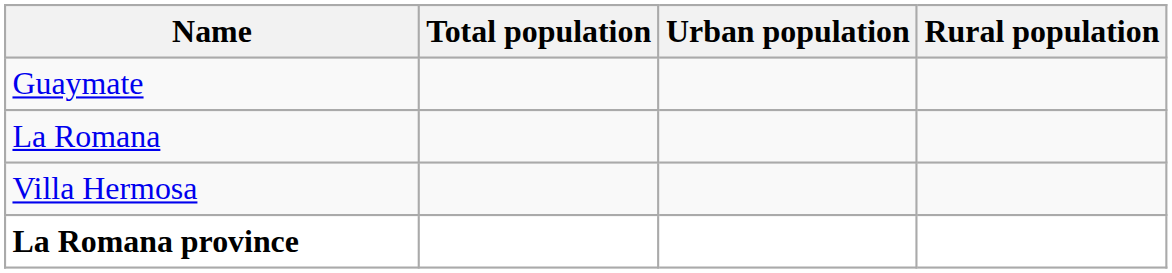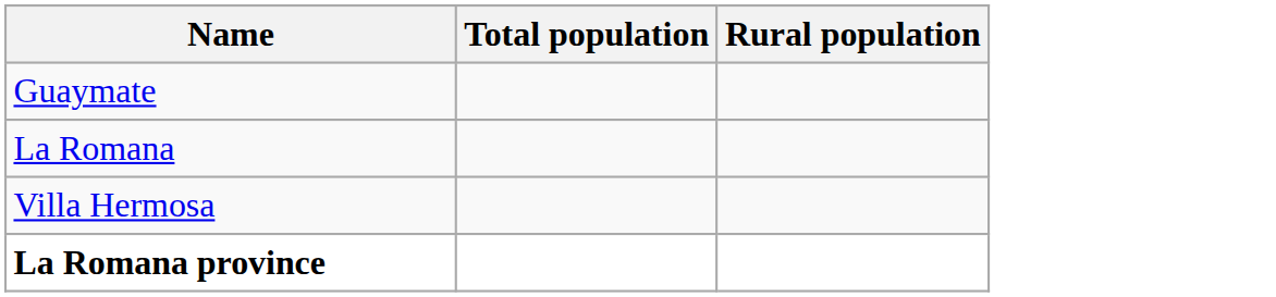 <table class="wikitable sortable" style="text-align:right; font-size:95%;">
 <tr>
 <th width="190px">Name</th>
 <th>Total population</th>
-<th>Urban population</th>
 <th>Rural population</th>
 </tr>
 <tr>
 <td align="left"><a href='#'>Guaymate</a></td>
-<td></td>
 <td></td>
 <td></td>
 </tr>
 <tr>
 <td align="left"><a href='#'>La Romana</a></td>
 <td></td>
 <td></td>
-<td></td>
 </tr>
 <tr>
 <td align="left"><a href='#'>Villa Hermosa</a></td>
-<td></td>
 <td></td>
 <td></td>
 </tr>
 <tr style="background:white">
 <td align="left"><strong>La Romana province</strong></td>
 <td></td>
 <td></td>
-<td></td>
 </tr>
 </table>
